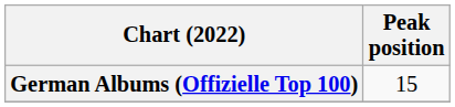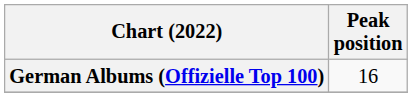 <table class="wikitable sortable plainrowheaders" style="text-align:center">
 <tr>
 <th scope="col">Chart (2022)</th>
 <th scope="col">Peak<br>position</th>
 </tr>
 <tr>
 <th scope="row">German Albums (<a href='#'>Offizielle Top 100</a>)</th>
-<td align="center">15</td>
+<td align="center">16</td>
 </tr>
 <tr>
 </tr>
 </table>
